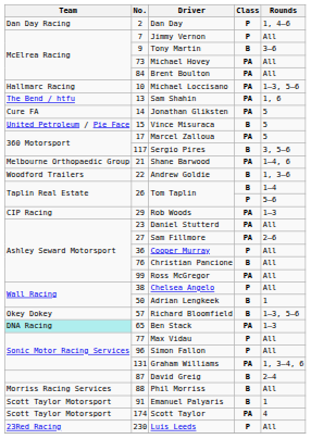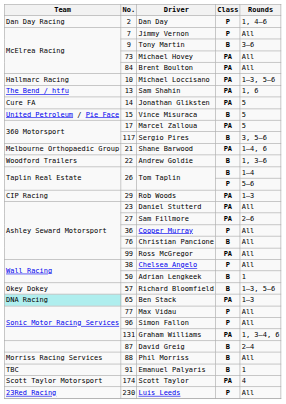 <table class="wikitable" style="font-size: 85%">
 <tr>
 <th>Team</th>
 <th>No.</th>
 <th>Driver</th>
 <th>Class</th>
 <th>Rounds</th>
 </tr>
 <tr>
 <td>Dan Day Racing</td>
 <td align="center">2</td>
 <td> Dan Day</td>
 <td align="center"><strong><span>P</span></strong></td>
 <td>1, 4–6</td>
 </tr>
 <tr>
 <td rowspan="4">McElrea Racing</td>
 <td align="center">7</td>
 <td> Jimmy Vernon</td>
 <td align="center"><strong><span>P</span></strong></td>
 <td>All</td>
 </tr>
 <tr>
 <td align="center">9</td>
 <td> Tony Martin</td>
 <td align="center"><strong><span>B</span></strong></td>
 <td>3–6</td>
 </tr>
 <tr>
 <td align="center">73</td>
 <td> Michael Hovey</td>
 <td align="center"><strong><span>PA</span></strong></td>
 <td>All</td>
 </tr>
 <tr>
 <td align="center">84</td>
 <td> Brent Boulton</td>
 <td align="center"><strong><span>PA</span></strong></td>
 <td>All</td>
 </tr>
 <tr>
 <td>Hallmarc Racing</td>
 <td align="center">10</td>
 <td> Michael Loccisano</td>
 <td align="center"><strong><span>PA</span></strong></td>
 <td>1–3, 5–6</td>
 </tr>
 <tr>
 <td><a href='#'>The Bend / htfu</a></td>
 <td align="center">13</td>
 <td> Sam Shahin</td>
 <td align="center"><strong><span>PA</span></strong></td>
 <td>1, 6</td>
 </tr>
 <tr>
 <td>Cure FA</td>
 <td align="center">14</td>
 <td> Jonathan Gliksten</td>
 <td align="center"><strong><span>PA</span></strong></td>
 <td>5</td>
 </tr>
 <tr>
 <td><a href='#'>United Petroleum</a> / <a href='#'>Pie Face</a></td>
 <td align="center">15</td>
 <td> Vince Misuraca</td>
 <td align="center"><strong><span>B</span></strong></td>
 <td>5</td>
 </tr>
 <tr>
 <td rowspan="2">360 Motorsport</td>
 <td align="center">17</td>
 <td> Marcel Zalloua</td>
 <td align="center"><strong><span>PA</span></strong></td>
 <td>5</td>
 </tr>
 <tr>
 <td align="center">117</td>
 <td> Sergio Pires</td>
 <td align="center"><strong><span>B</span></strong></td>
 <td>3, 5–6</td>
 </tr>
 <tr>
 <td>Melbourne Orthopaedic Group</td>
 <td align="center">21</td>
 <td> Shane Barwood</td>
 <td align="center"><strong><span>PA</span></strong></td>
 <td>1–4, 6</td>
 </tr>
 <tr>
 <td>Woodford Trailers</td>
 <td align="center">22</td>
 <td> Andrew Goldie</td>
 <td align="center"><strong><span>B</span></strong></td>
 <td>1, 3–6</td>
 </tr>
 <tr>
 <td rowspan="2">Taplin Real Estate</td>
 <td rowspan="2" align="center">26</td>
 <td rowspan="2"> Tom Taplin</td>
 <td align="center"><strong><span>B</span></strong></td>
 <td>1–4</td>
 </tr>
 <tr>
 <td align="center"><strong><span>P</span></strong></td>
 <td>5–6</td>
 </tr>
 <tr>
 <td>CIP Racing</td>
 <td align="center">29</td>
 <td> Rob Woods</td>
 <td align="center"><strong><span>PA</span></strong></td>
 <td>1–3</td>
 </tr>
 <tr>
 <td rowspan="5">Ashley Seward Motorsport</td>
 <td align="center">23</td>
 <td> Daniel Stutterd</td>
 <td align="center"><strong><span>PA</span></strong></td>
 <td>All</td>
 </tr>
 <tr>
 <td align="center">27</td>
 <td> Sam Fillmore</td>
 <td align="center"><strong><span>PA</span></strong></td>
 <td>2–6</td>
 </tr>
 <tr>
 <td align="center">36</td>
 <td> <a href='#'>Cooper Murray</a></td>
 <td align="center"><strong><span>P</span></strong></td>
 <td>All</td>
 </tr>
 <tr>
 <td align="center">76</td>
 <td> Christian Pancione</td>
 <td align="center"><strong><span>B</span></strong></td>
 <td>All</td>
 </tr>
 <tr>
 <td align="center">99</td>
 <td> Ross McGregor</td>
 <td align="center"><strong><span>PA</span></strong></td>
 <td>All</td>
 </tr>
 <tr>
 <td rowspan="2"><a href='#'>Wall Racing</a></td>
 <td align="center">38</td>
 <td> <a href='#'>Chelsea Angelo</a></td>
 <td align="center"><strong><span>P</span></strong></td>
 <td>All</td>
 </tr>
 <tr>
 <td align="center">50</td>
 <td> Adrian Lengkeek</td>
 <td align="center"><strong><span>B</span></strong></td>
 <td>1</td>
 </tr>
 <tr>
 <td>Okey Dokey</td>
 <td align="center">57</td>
 <td> Richard Bloomfield</td>
 <td align="center"><strong><span>B</span></strong></td>
 <td>1–3, 5–6</td>
 </tr>
 <tr>
 <td style="background: paleturquoise;">DNA Racing</td>
 <td align="center">65</td>
 <td> Ben Stack</td>
 <td align="center"><strong><span>PA</span></strong></td>
 <td>1–3</td>
 </tr>
 <tr>
 <td rowspan="3"><a href='#'>Sonic Motor Racing Services</a></td>
 <td align="center">77</td>
 <td> Max Vidau</td>
 <td align="center"><strong><span>P</span></strong></td>
 <td>All</td>
 </tr>
 <tr>
 <td align="center">96</td>
 <td> Simon Fallon</td>
 <td align="center"><strong><span>P</span></strong></td>
 <td>All</td>
 </tr>
 <tr>
 <td align="center">131</td>
 <td> Graham Williams</td>
 <td align="center"><strong><span>PA</span></strong></td>
 <td>1, 3–4, 6</td>
 </tr>
 <tr>
 <td></td>
 <td align="center">87</td>
 <td> David Greig</td>
 <td align="center"><strong><span>B</span></strong></td>
 <td>2–4</td>
 </tr>
 <tr>
 <td>Morriss Racing Services</td>
 <td align="center">88</td>
 <td> Phil Morriss</td>
 <td align="center"><strong><span>B</span></strong></td>
 <td>All</td>
 </tr>
 <tr>
-<td>Scott Taylor Motorsport</td>
+<td>TBC</td>
 <td align="center">91</td>
 <td> Emanuel Palyaris</td>
 <td align="center"><strong><span>B</span></strong></td>
 <td>1</td>
 </tr>
 <tr>
 <td>Scott Taylor Motorsport</td>
 <td align="center">174</td>
 <td> Scott Taylor</td>
 <td align="center"><strong><span>PA</span></strong></td>
 <td>4</td>
 </tr>
 <tr>
 <td><a href='#'>23Red Racing</a></td>
 <td align="center">230</td>
 <td> <a href='#'>Luis Leeds</a></td>
 <td align="center"><strong><span>P</span></strong></td>
 <td>All</td>
 </tr>
 <tr>
 </tr>
 </table>
